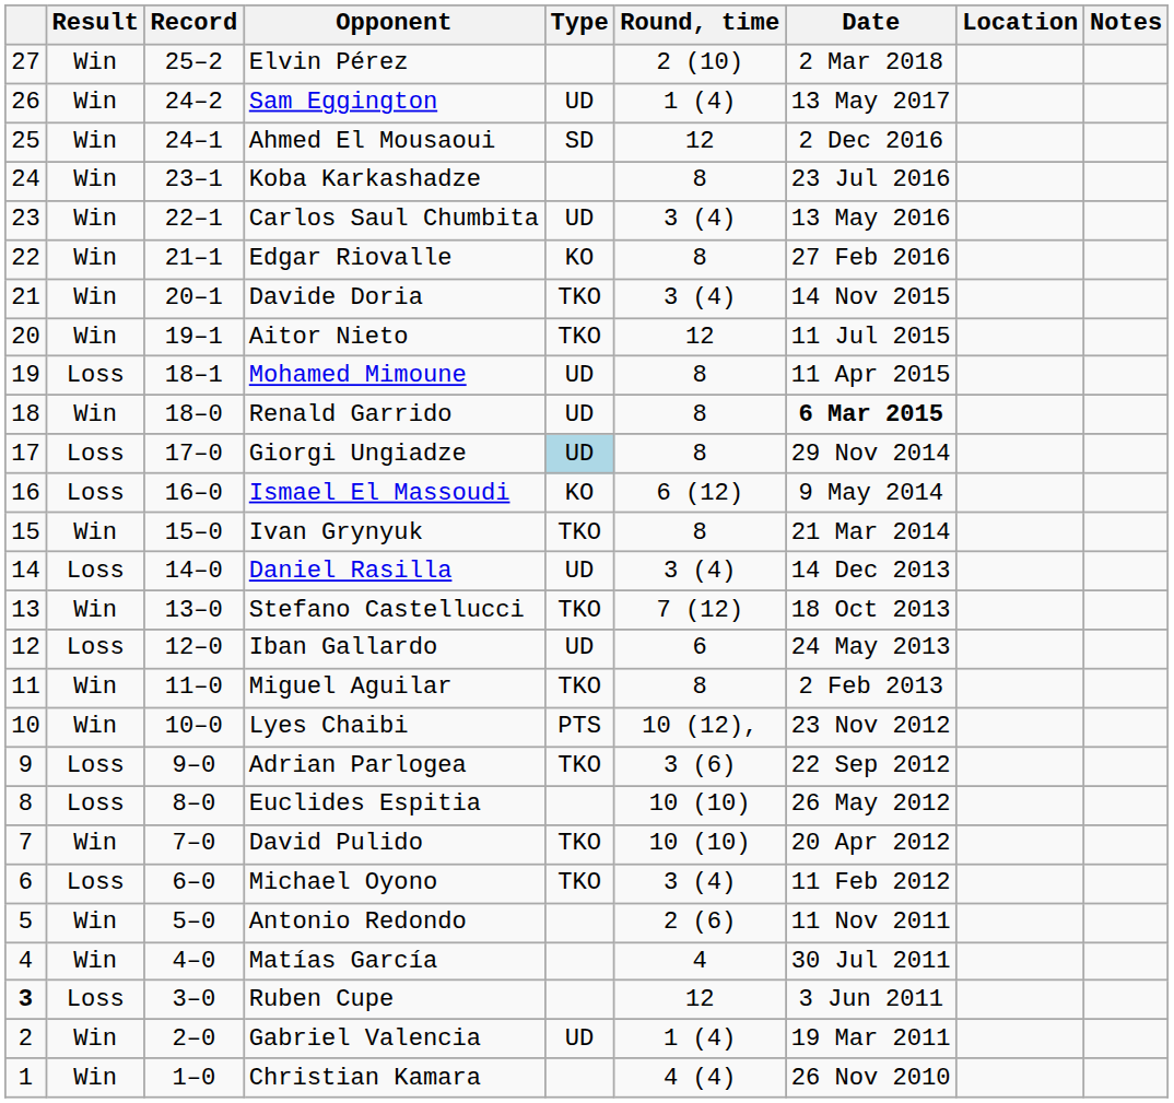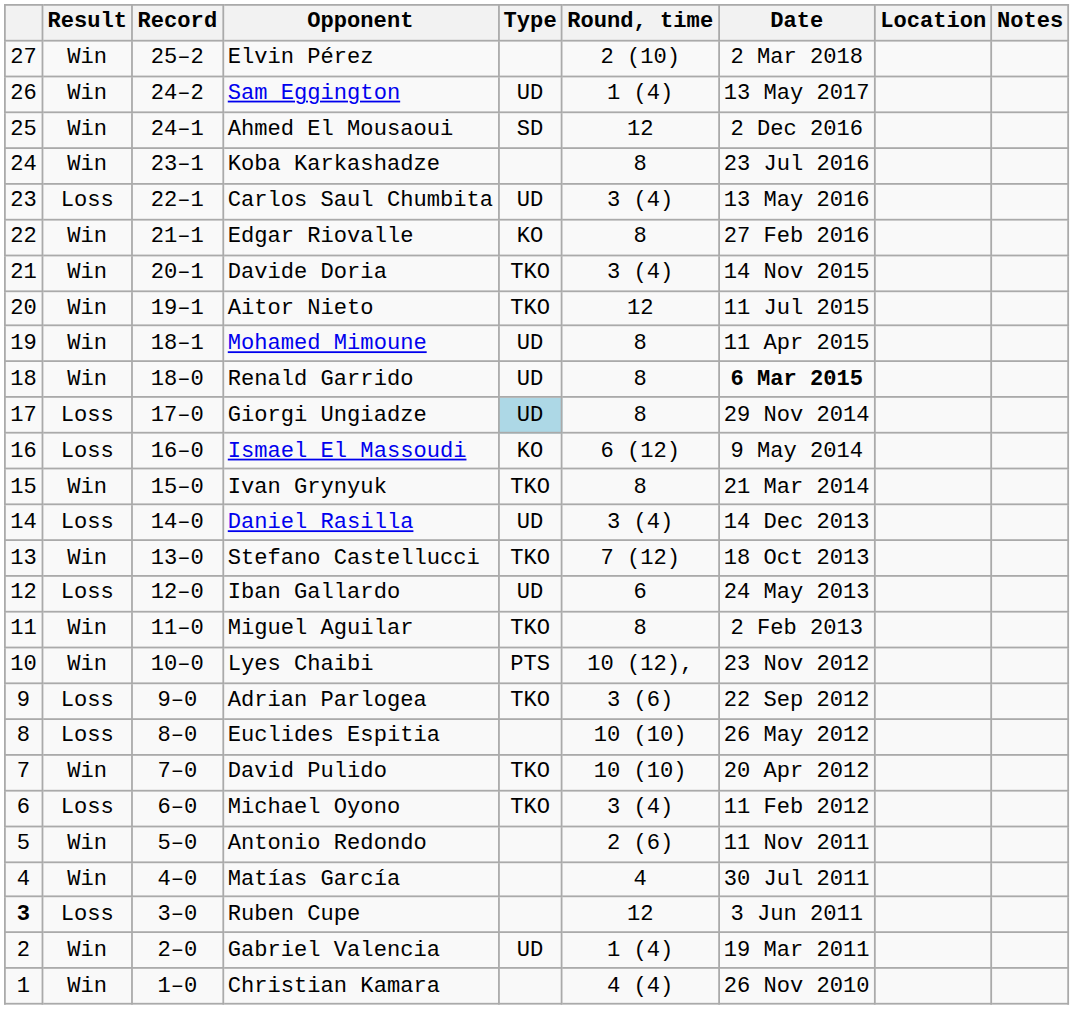 <table class="wikitable" style="text-align:center; font-size:95%">
 <tr>
 <th></th>
 <th>Result</th>
 <th>Record</th>
 <th>Opponent</th>
 <th>Type</th>
 <th>Round, time</th>
 <th>Date</th>
 <th>Location</th>
 <th>Notes</th>
 </tr>
 <tr>
 <td>27</td>
 <td>Win</td>
 <td>25–2</td>
 <td style="text-align:left;"> Elvin Pérez</td>
 <td></td>
 <td>2 (10)</td>
 <td>2 Mar 2018</td>
 <td style="text-align:left;"> </td>
 <td></td>
 </tr>
 <tr>
 <td>26</td>
 <td>Win</td>
 <td>24–2</td>
 <td style="text-align:left;"> <a href='#'>Sam Eggington</a></td>
 <td>UD</td>
 <td>1 (4)</td>
 <td>13 May 2017</td>
 <td style="text-align:left;"> </td>
 <td style="text-align:left;"></td>
 </tr>
 <tr>
 <td>25</td>
 <td>Win</td>
 <td>24–1</td>
 <td style="text-align:left;"> Ahmed El Mousaoui</td>
 <td>SD</td>
 <td>12</td>
 <td>2 Dec 2016</td>
 <td style="text-align:left;"> </td>
 <td style="text-align:left;"></td>
 </tr>
 <tr>
 <td>24</td>
 <td>Win</td>
 <td>23–1</td>
 <td style="text-align:left;"> Koba Karkashadze</td>
 <td></td>
 <td>8</td>
 <td>23 Jul 2016</td>
 <td style="text-align:left;"> </td>
 <td></td>
 </tr>
 <tr>
 <td>23</td>
-<td>Win</td>
+<td>Loss</td>
 <td>22–1</td>
 <td style="text-align:left;"> Carlos Saul Chumbita</td>
 <td>UD</td>
 <td>3 (4)</td>
 <td>13 May 2016</td>
 <td style="text-align:left;"> </td>
 <td style="text-align:left;"></td>
 </tr>
 <tr>
 <td>22</td>
 <td>Win</td>
 <td>21–1</td>
 <td style="text-align:left;"> Edgar Riovalle</td>
 <td>KO</td>
 <td>8</td>
 <td>27 Feb 2016</td>
 <td style="text-align:left;"> </td>
 <td></td>
 </tr>
 <tr>
 <td>21</td>
 <td>Win</td>
 <td>20–1</td>
 <td style="text-align:left;"> Davide Doria</td>
 <td>TKO</td>
 <td>3 (4)</td>
 <td>14 Nov 2015</td>
 <td style="text-align:left;"> </td>
 <td></td>
 </tr>
 <tr>
 <td>20</td>
 <td>Win</td>
 <td>19–1</td>
 <td style="text-align:left;"> Aitor Nieto</td>
 <td>TKO</td>
 <td>12</td>
 <td>11 Jul 2015</td>
 <td style="text-align:left;"> </td>
 <td style="text-align:left;"></td>
 </tr>
 <tr>
 <td>19</td>
-<td>Loss</td>
+<td>Win</td>
 <td>18–1</td>
 <td style="text-align:left;"> <a href='#'>Mohamed Mimoune</a></td>
 <td>UD</td>
 <td>8</td>
 <td>11 Apr 2015</td>
 <td style="text-align:left;"> </td>
 <td></td>
 </tr>
 <tr>
 <td>18</td>
 <td>Win</td>
 <td>18–0</td>
 <td style="text-align:left;"> Renald Garrido</td>
 <td>UD</td>
 <td>8</td>
 <td><strong>6 Mar 2015</strong></td>
 <td style="text-align:left;"> </td>
 <td></td>
 </tr>
 <tr>
 <td>17</td>
 <td>Loss</td>
 <td>17–0</td>
 <td style="text-align:left;"> Giorgi Ungiadze</td>
 <td style="background: lightblue;">UD</td>
 <td>8</td>
 <td>29 Nov 2014</td>
 <td style="text-align:left;"> </td>
 <td></td>
 </tr>
 <tr>
 <td>16</td>
 <td>Loss</td>
 <td>16–0</td>
 <td style="text-align:left;"> <a href='#'>Ismael El Massoudi</a></td>
 <td>KO</td>
 <td>6 (12)</td>
 <td>9 May 2014</td>
 <td style="text-align:left;"> </td>
 <td style="text-align:left;"></td>
 </tr>
 <tr>
 <td>15</td>
 <td>Win</td>
 <td>15–0</td>
 <td style="text-align:left;"> Ivan Grynyuk</td>
 <td>TKO</td>
 <td>8</td>
 <td>21 Mar 2014</td>
 <td style="text-align:left;"> </td>
 <td></td>
 </tr>
 <tr>
 <td>14</td>
 <td>Loss</td>
 <td>14–0</td>
 <td style="text-align:left;"> <a href='#'>Daniel Rasilla</a></td>
 <td>UD</td>
 <td>3 (4)</td>
 <td>14 Dec 2013</td>
 <td style="text-align:left;"> </td>
 <td style="text-align:left;"></td>
 </tr>
 <tr>
 <td>13</td>
 <td>Win</td>
 <td>13–0</td>
 <td style="text-align:left;"> Stefano Castellucci</td>
 <td>TKO</td>
 <td>7 (12)</td>
 <td>18 Oct 2013</td>
 <td style="text-align:left;"> </td>
 <td style="text-align:left;"></td>
 </tr>
 <tr>
 <td>12</td>
 <td>Loss</td>
 <td>12–0</td>
 <td style="text-align:left;"> Iban Gallardo</td>
 <td>UD</td>
 <td>6</td>
 <td>24 May 2013</td>
 <td style="text-align:left;"> </td>
 <td></td>
 </tr>
 <tr>
 <td>11</td>
 <td>Win</td>
 <td>11–0</td>
 <td style="text-align:left;"> Miguel Aguilar</td>
 <td>TKO</td>
 <td>8</td>
 <td>2 Feb 2013</td>
 <td style="text-align:left;"> </td>
 <td></td>
 </tr>
 <tr>
 <td>10</td>
 <td>Win</td>
 <td>10–0</td>
 <td style="text-align:left;"> Lyes Chaibi</td>
 <td>PTS</td>
 <td>10 (12), </td>
 <td>23 Nov 2012</td>
 <td style="text-align:left;"> </td>
 <td></td>
 </tr>
 <tr>
 <td>9</td>
 <td>Loss</td>
 <td>9–0</td>
 <td style="text-align:left;"> Adrian Parlogea</td>
 <td>TKO</td>
 <td>3 (6)</td>
 <td>22 Sep 2012</td>
 <td style="text-align:left;"> </td>
 <td></td>
 </tr>
 <tr>
 <td>8</td>
 <td>Loss</td>
 <td>8–0</td>
 <td style="text-align:left;"> Euclides Espitia</td>
 <td></td>
 <td>10 (10)</td>
 <td>26 May 2012</td>
 <td style="text-align:left;"> </td>
 <td></td>
 </tr>
 <tr>
 <td>7</td>
 <td>Win</td>
 <td>7–0</td>
 <td style="text-align:left;"> David Pulido</td>
 <td>TKO</td>
 <td>10 (10)</td>
 <td>20 Apr 2012</td>
 <td style="text-align:left;"> </td>
 <td style="text-align:left;"></td>
 </tr>
 <tr>
 <td>6</td>
 <td>Loss</td>
 <td>6–0</td>
 <td style="text-align:left;"> Michael Oyono</td>
 <td>TKO</td>
 <td>3 (4)</td>
 <td>11 Feb 2012</td>
 <td style="text-align:left;"> </td>
 <td></td>
 </tr>
 <tr>
 <td>5</td>
 <td>Win</td>
 <td>5–0</td>
 <td style="text-align:left;"> Antonio Redondo</td>
 <td></td>
 <td>2 (6)</td>
 <td>11 Nov 2011</td>
 <td style="text-align:left;"> </td>
 <td></td>
 </tr>
 <tr>
 <td>4</td>
 <td>Win</td>
 <td>4–0</td>
 <td style="text-align:left;"> Matías García</td>
 <td></td>
 <td>4</td>
 <td>30 Jul 2011</td>
 <td style="text-align:left;"> </td>
 <td></td>
 </tr>
 <tr>
 <td><strong>3</strong></td>
 <td>Loss</td>
 <td>3–0</td>
 <td style="text-align:left;"> Ruben Cupe</td>
 <td></td>
 <td>12</td>
 <td>3 Jun 2011</td>
 <td style="text-align:left;"> </td>
 <td></td>
 </tr>
 <tr>
 <td>2</td>
 <td>Win</td>
 <td>2–0</td>
 <td style="text-align:left;"> Gabriel Valencia</td>
 <td>UD</td>
 <td>1 (4)</td>
 <td>19 Mar 2011</td>
 <td style="text-align:left;"> </td>
 <td></td>
 </tr>
 <tr>
 <td>1</td>
 <td>Win</td>
 <td>1–0</td>
 <td style="text-align:left;"> Christian Kamara</td>
 <td></td>
 <td>4 (4)</td>
 <td>26 Nov 2010</td>
 <td style="text-align:left;"> </td>
 <td></td>
 </tr>
 </table>
